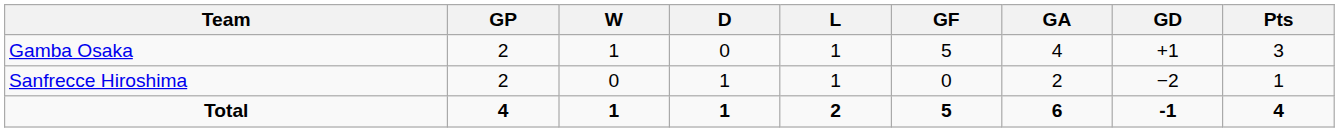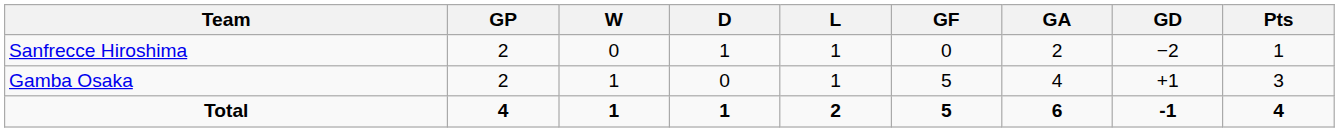 <table width=70% class="wikitable" style="text-align:center">
 <tr>
 <th width=20%>Team</th>
 <th width=5%>GP</th>
 <th width=5%>W</th>
 <th width=5%>D</th>
 <th width=5%>L</th>
 <th width=5%>GF</th>
 <th width=5%>GA</th>
 <th width=5%>GD</th>
 <th width=5%>Pts</th>
 </tr>
 <tr>
+<td align=left> <a href='#'>Sanfrecce Hiroshima</a></td>
+<td>2</td>
+<td>0</td>
+<td>1</td>
+<td>1</td>
+<td>0</td>
+<td>2</td>
+<td>−2</td>
+<td>1</td>
+</tr>
+<tr>
 <td align=left> <a href='#'>Gamba Osaka</a></td>
 <td>2</td>
 <td>1</td>
 <td>0</td>
 <td>1</td>
 <td>5</td>
 <td>4</td>
 <td>+1</td>
 <td>3</td>
-</tr>
-<tr>
-<td align=left> <a href='#'>Sanfrecce Hiroshima</a></td>
-<td>2</td>
-<td>0</td>
-<td>1</td>
-<td>1</td>
-<td>0</td>
-<td>2</td>
-<td>−2</td>
-<td>1</td>
 </tr>
 <tr style="font-weight:bold">
 <td>Total</td>
 <td>4</td>
 <td>1</td>
 <td>1</td>
 <td>2</td>
 <td>5</td>
 <td>6</td>
 <td>-1</td>
 <td>4</td>
 </tr>
 </table>
